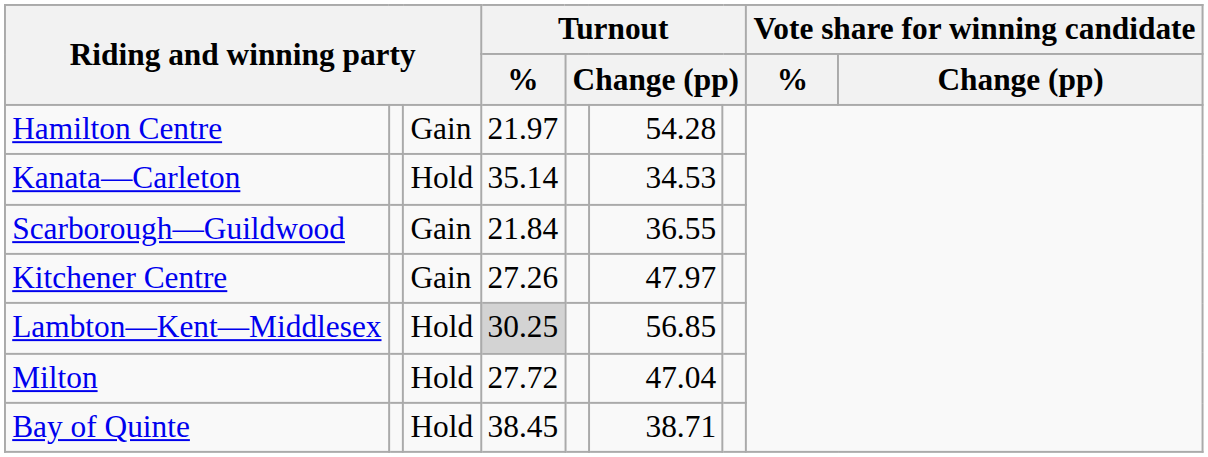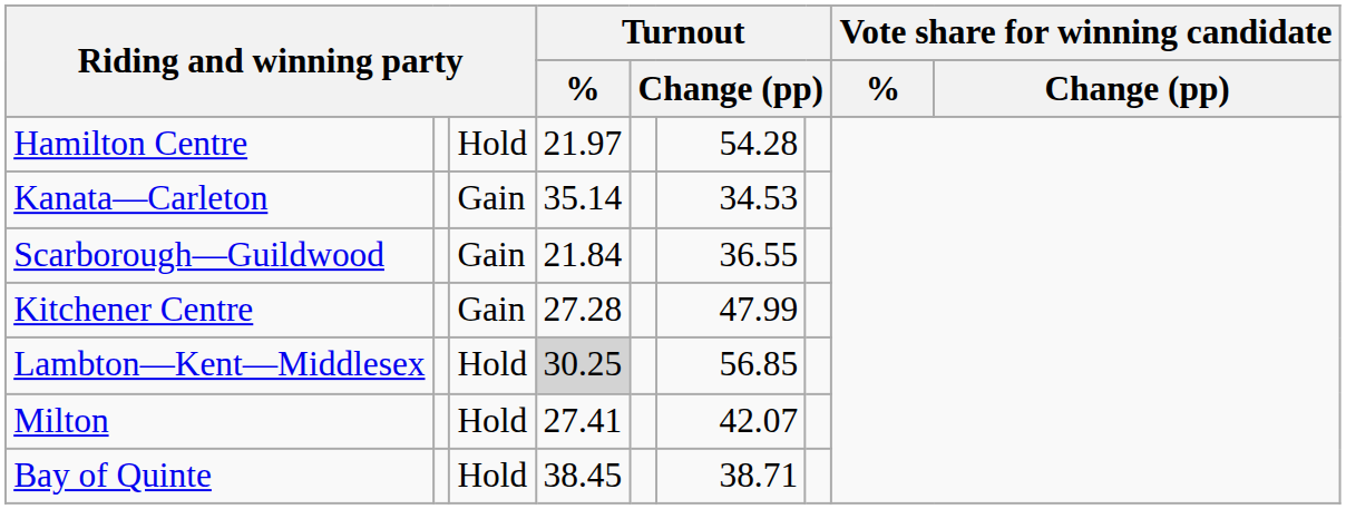 <table class="wikitable" style="text-align:right">
 <tr>
 <th rowspan="2" colspan="3">Riding and winning party</th>
 <th colspan="4">Turnout</th>
 <th colspan="4">Vote share for winning candidate</th>
 </tr>
 <tr>
 <th>%</th>
 <th colspan="3">Change (pp)</th>
 <th>%</th>
 <th colspan="3">Change (pp)</th>
 </tr>
 <tr>
 <td style="text-align:left"><a href='#'>Hamilton Centre</a></td>
 <td style="text-align:left"></td>
-<td style="text-align:left">Gain</td>
+<td style="text-align:left">Hold</td>
 <td>21.97</td>
 <td></td>
 <td>54.28</td>
 <td></td>
 </tr>
 <tr>
 <td style="text-align:left"><a href='#'>Kanata—Carleton</a></td>
 <td style="text-align:left"></td>
-<td style="text-align:left">Hold</td>
+<td style="text-align:left">Gain</td>
 <td>35.14</td>
 <td></td>
 <td>34.53</td>
 <td></td>
 </tr>
 <tr>
 <td style="text-align:left"><a href='#'>Scarborough—Guildwood</a></td>
 <td style="text-align:left"></td>
 <td style="text-align:left">Gain</td>
 <td>21.84</td>
 <td></td>
 <td>36.55</td>
 <td></td>
 </tr>
 <tr>
 <td style="text-align:left"><a href='#'>Kitchener Centre</a></td>
 <td style="text-align:left"></td>
 <td style="text-align:left">Gain</td>
-<td>27.26</td>
+<td>27.28</td>
 <td></td>
-<td>47.97</td>
+<td>47.99</td>
 <td></td>
 </tr>
 <tr>
 <td style="text-align:left"><a href='#'>Lambton—Kent—Middlesex</a></td>
 <td style="text-align:left"></td>
 <td style="text-align:left">Hold</td>
 <td style="background: lightgrey;">30.25</td>
 <td></td>
 <td>56.85</td>
 <td></td>
 </tr>
 <tr>
 <td style="text-align:left"><a href='#'>Milton</a></td>
 <td style="text-align:left"></td>
 <td style="text-align:left">Hold</td>
-<td>27.72</td>
+<td>27.41</td>
 <td></td>
-<td>47.04</td>
+<td>42.07</td>
 <td></td>
 </tr>
 <tr>
 <td style="text-align:left"><a href='#'>Bay of Quinte</a></td>
 <td style="text-align:left"></td>
 <td style="text-align:left">Hold</td>
 <td>38.45</td>
 <td></td>
 <td>38.71</td>
 <td></td>
 </tr>
 </table>
